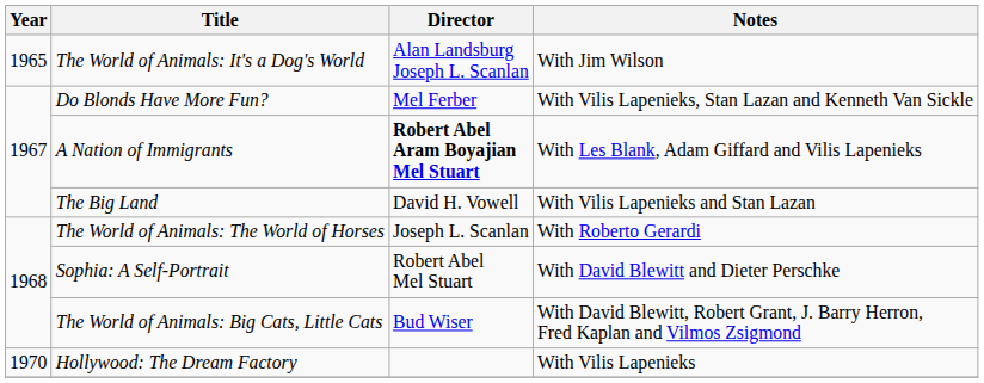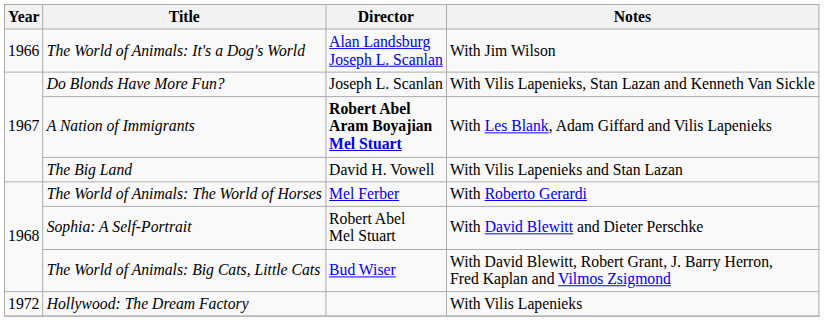 <table class="wikitable">
 <tr>
 <th>Year</th>
 <th>Title</th>
 <th>Director</th>
 <th>Notes</th>
 </tr>
 <tr>
-<td>1965</td>
+<td>1966</td>
 <td><em>The World of Animals: It's a Dog's World</em></td>
 <td><a href='#'>Alan Landsburg</a><br><a href='#'>Joseph L. Scanlan</a></td>
 <td>With Jim Wilson</td>
 </tr>
 <tr>
 <td rowspan=3>1967</td>
 <td><em>Do Blonds Have More Fun?</em></td>
-<td><a href='#'>Mel Ferber</a></td>
+<td>Joseph L. Scanlan</td>
 <td>With Vilis Lapenieks, Stan Lazan and Kenneth Van Sickle</td>
 </tr>
 <tr>
 <td><em>A Nation of Immigrants</em></td>
 <td><strong>Robert Abel<br>Aram Boyajian<br><a href='#'>Mel Stuart</a></strong></td>
 <td>With <a href='#'>Les Blank</a>, Adam Giffard and Vilis Lapenieks</td>
 </tr>
 <tr>
 <td><em>The Big Land</em></td>
 <td>David H. Vowell</td>
 <td>With Vilis Lapenieks and Stan Lazan</td>
 </tr>
 <tr>
 <td rowspan=3>1968</td>
 <td><em>The World of Animals: The World of Horses</em></td>
-<td>Joseph L. Scanlan</td>
+<td><a href='#'>Mel Ferber</a></td>
 <td>With <a href='#'>Roberto Gerardi</a></td>
 </tr>
 <tr>
 <td><em>Sophia: A Self-Portrait</em></td>
 <td>Robert Abel<br>Mel Stuart</td>
 <td>With <a href='#'>David Blewitt</a> and Dieter Perschke</td>
 </tr>
 <tr>
 <td><em>The World of Animals: Big Cats, Little Cats</em></td>
 <td><a href='#'>Bud Wiser</a></td>
 <td>With David Blewitt, Robert Grant, J. Barry Herron,<br>Fred Kaplan and <a href='#'>Vilmos Zsigmond</a></td>
 </tr>
 <tr>
-<td>1970</td>
+<td>1972</td>
 <td><em>Hollywood: The Dream Factory</em></td>
 <td></td>
 <td>With Vilis Lapenieks</td>
 </tr>
 <tr>
 </tr>
 </table>
